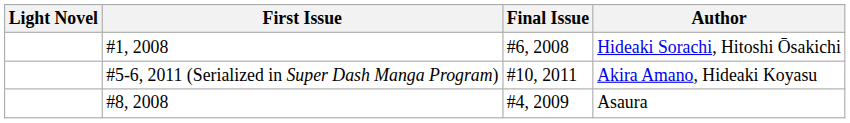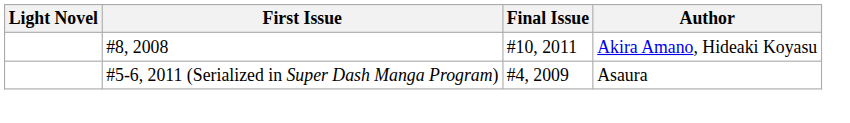 <table class="wikitable sortable" style="background: #FFF;">
 <tr>
 <th>Light Novel</th>
 <th>First Issue</th>
 <th>Final Issue</th>
 <th>Author</th>
 </tr>
 <tr>
 <td></td>
-<td>#1, 2008</td>
-<td>#6, 2008</td>
-<td><a href='#'>Hideaki Sorachi</a>, Hitoshi Ōsakichi</td>
-</tr>
-<tr>
-<td></td>
-<td>#5-6, 2011 (Serialized in <em>Super Dash Manga Program</em>)</td>
+<td>#8, 2008</td>
 <td>#10, 2011</td>
 <td><a href='#'>Akira Amano</a>, Hideaki Koyasu</td>
 </tr>
 <tr>
 <td></td>
-<td>#8, 2008</td>
+<td>#5-6, 2011 (Serialized in <em>Super Dash Manga Program</em>)</td>
 <td>#4, 2009</td>
 <td>Asaura</td>
 </tr>
 </table>
